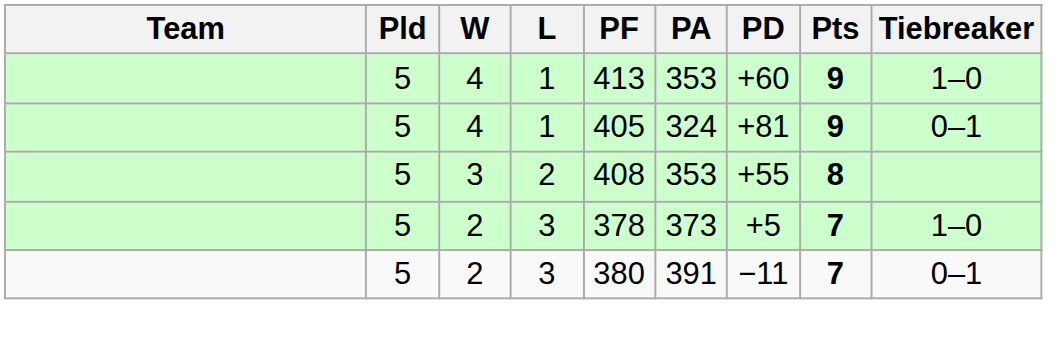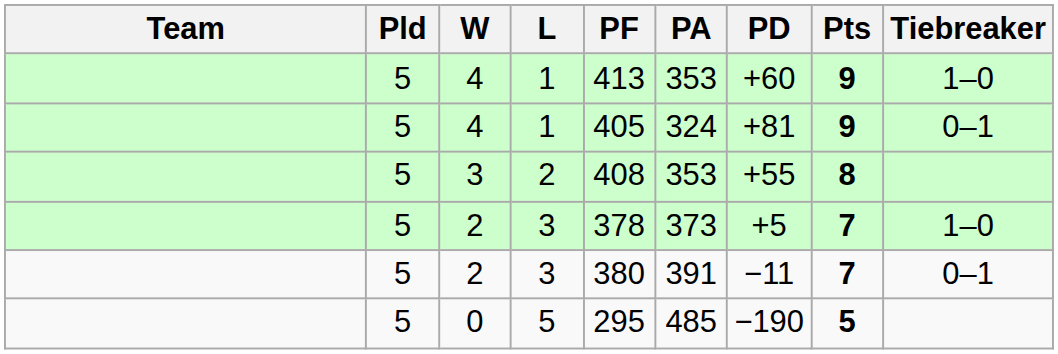 <table class=wikitable style="text-align:center">
 <tr>
 <th width=180>Team</th>
 <th width=30>Pld</th>
 <th width=30>W</th>
 <th width=30>L</th>
 <th width=30>PF</th>
 <th width=30>PA</th>
 <th width=30>PD</th>
 <th width=30>Pts</th>
 <th width=80>Tiebreaker</th>
 </tr>
 <tr align=center bgcolor="#ccffcc">
 <td align=left></td>
 <td>5</td>
 <td>4</td>
 <td>1</td>
 <td>413</td>
 <td>353</td>
 <td>+60</td>
 <td><strong>9</strong></td>
 <td>1–0</td>
 </tr>
 <tr align=center bgcolor="#ccffcc">
 <td align=left></td>
 <td>5</td>
 <td>4</td>
 <td>1</td>
 <td>405</td>
 <td>324</td>
 <td>+81</td>
 <td><strong>9</strong></td>
 <td>0–1</td>
 </tr>
 <tr align=center bgcolor="#ccffcc">
 <td align=left></td>
 <td>5</td>
 <td>3</td>
 <td>2</td>
 <td>408</td>
 <td>353</td>
 <td>+55</td>
 <td><strong>8</strong></td>
 <td></td>
 </tr>
 <tr align=center bgcolor="#ccffcc">
 <td align=left></td>
 <td>5</td>
 <td>2</td>
 <td>3</td>
 <td>378</td>
 <td>373</td>
 <td>+5</td>
 <td><strong>7</strong></td>
 <td>1–0</td>
 </tr>
 <tr align=center>
 <td align=left></td>
 <td>5</td>
 <td>2</td>
 <td>3</td>
 <td>380</td>
 <td>391</td>
 <td>−11</td>
 <td><strong>7</strong></td>
 <td>0–1</td>
 </tr>
+<tr align=center>
+<td align=left></td>
+<td>5</td>
+<td>0</td>
+<td>5</td>
+<td>295</td>
+<td>485</td>
+<td>−190</td>
+<td><strong>5</strong></td>
+<td></td>
+</tr>
 </table>
